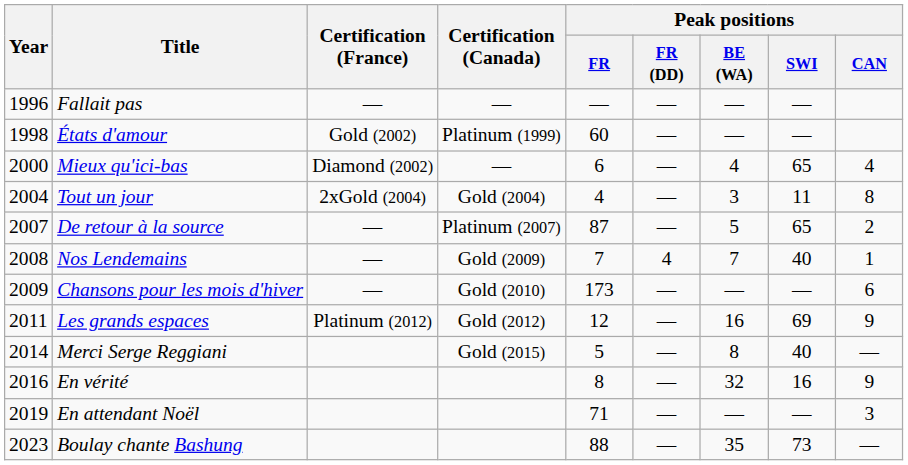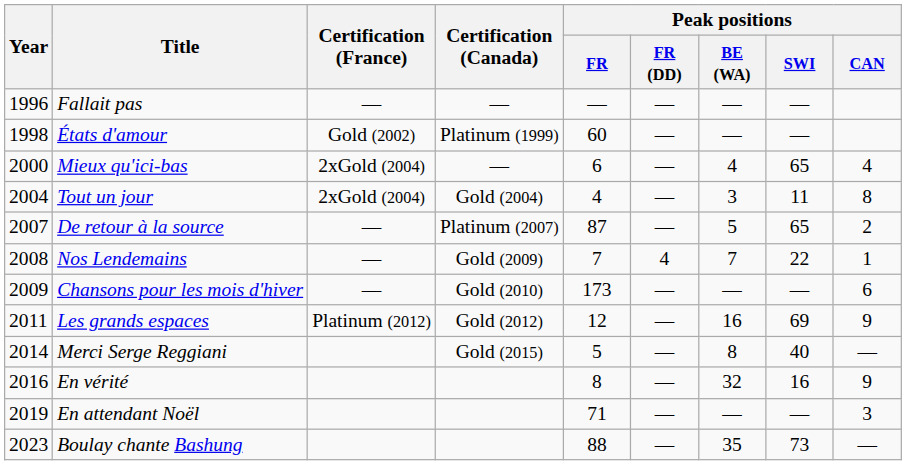 <table class="wikitable sortable" style="text-align:center">
 <tr>
 <th rowspan="2">Year</th>
 <th rowspan="2">Title</th>
 <th rowspan="2">Certification <br>(France)<br></th>
 <th rowspan="2">Certification <br>(Canada)</th>
 <th colspan="5">Peak positions</th>
 </tr>
 <tr>
 <th style="width:3em"><small><a href='#'>FR</a><br></small></th>
 <th style="width:3em"><small><a href='#'>FR</a> (DD)</small></th>
 <th style="width:3em"><small><a href='#'>BE</a> (WA)</small><br></th>
 <th style="width:3em"><small><a href='#'>SWI</a></small></th>
 <th style="width:3em"><small><a href='#'>CAN</a><br></small></th>
 </tr>
 <tr>
 <td style="text-align:left">1996</td>
 <td style="text-align:left"><em>Fallait pas</em></td>
 <td>—</td>
 <td>—</td>
 <td>—</td>
 <td>—</td>
 <td>—</td>
 <td>—</td>
 <td></td>
 </tr>
 <tr>
 <td style="text-align:left">1998</td>
 <td style="text-align:left"><em><a href='#'>États d'amour</a></em></td>
 <td>Gold <small>(2002)</small></td>
 <td>Platinum <small>(1999)</small></td>
 <td>60</td>
 <td>—</td>
 <td>—</td>
 <td>—</td>
 <td></td>
 </tr>
 <tr>
 <td style="text-align:left">2000</td>
 <td style="text-align:left"><em><a href='#'>Mieux qu'ici-bas</a></em></td>
-<td>Diamond <small>(2002)</small></td>
+<td>2xGold <small>(2004)</small></td>
 <td>—</td>
 <td>6</td>
 <td>—</td>
 <td>4</td>
 <td>65</td>
 <td>4</td>
 </tr>
 <tr>
 <td style="text-align:left">2004</td>
 <td style="text-align:left"><em><a href='#'>Tout un jour</a></em></td>
 <td>2xGold <small>(2004)</small></td>
 <td>Gold <small>(2004)</small></td>
 <td>4</td>
 <td>—</td>
 <td>3</td>
 <td>11</td>
 <td>8</td>
 </tr>
 <tr>
 <td style="text-align:left">2007</td>
 <td style="text-align:left"><em><a href='#'>De retour à la source</a></em></td>
 <td>—</td>
 <td>Platinum <small>(2007)</small></td>
 <td>87</td>
 <td>—</td>
 <td>5</td>
 <td>65</td>
 <td>2</td>
 </tr>
 <tr>
 <td style="text-align:left">2008</td>
 <td style="text-align:left"><em><a href='#'>Nos Lendemains</a></em></td>
 <td>—</td>
 <td>Gold <small>(2009)</small></td>
 <td>7</td>
 <td>4</td>
 <td>7</td>
-<td>40</td>
+<td>22</td>
 <td>1</td>
 </tr>
 <tr>
 <td style="text-align:left">2009</td>
 <td style="text-align:left"><em><a href='#'>Chansons pour les mois d'hiver</a></em></td>
 <td>—</td>
 <td>Gold <small>(2010)</small></td>
 <td>173</td>
 <td>—</td>
 <td>—</td>
 <td>—</td>
 <td>6</td>
 </tr>
 <tr>
 <td style="text-align:left">2011</td>
 <td style="text-align:left"><em><a href='#'>Les grands espaces</a></em></td>
 <td>Platinum <small>(2012)</small></td>
 <td>Gold <small>(2012)</small></td>
 <td>12</td>
 <td>—</td>
 <td>16</td>
 <td>69</td>
 <td>9</td>
 </tr>
 <tr>
 <td style="text-align:left">2014</td>
 <td style="text-align:left"><em>Merci Serge Reggiani</em></td>
 <td></td>
 <td>Gold <small>(2015)</small></td>
 <td>5</td>
 <td>—</td>
 <td>8</td>
 <td>40</td>
 <td>—</td>
 </tr>
 <tr>
 <td style="text-align:left">2016</td>
 <td style="text-align:left"><em>En vérité</em></td>
 <td></td>
 <td></td>
 <td>8<br></td>
 <td>—</td>
 <td>32</td>
 <td>16</td>
 <td>9<br></td>
 </tr>
 <tr>
 <td style="text-align:left">2019</td>
 <td style="text-align:left"><em>En attendant Noël</em></td>
 <td></td>
 <td></td>
 <td>71<br></td>
 <td>—</td>
 <td>—</td>
 <td>—</td>
 <td>3<br></td>
 </tr>
 <tr>
 <td style="text-align:left">2023</td>
 <td style="text-align:left"><em>Boulay chante <a href='#'>Bashung</a></em></td>
 <td></td>
 <td></td>
 <td>88<br></td>
 <td>—</td>
 <td>35</td>
 <td>73</td>
 <td>—</td>
 </tr>
 </table>
